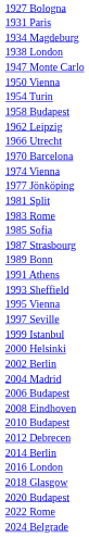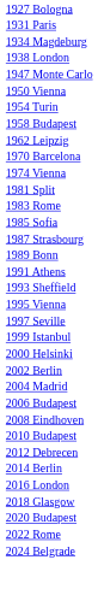 <table>
 <tr>
 <td><a href='#'>1927 Bologna</a></td>
 <td></td>
 <td></td>
 <td></td>
 </tr>
 <tr>
 <td><a href='#'>1931 Paris</a></td>
 <td></td>
 <td></td>
 <td></td>
 </tr>
 <tr>
 <td><a href='#'>1934 Magdeburg</a></td>
 <td></td>
 <td></td>
 <td></td>
 </tr>
 <tr>
 <td><a href='#'>1938 London</a></td>
 <td></td>
 <td></td>
 <td></td>
 </tr>
 <tr>
 <td><a href='#'>1947 Monte Carlo</a></td>
 <td></td>
 <td></td>
 <td></td>
 </tr>
 <tr>
 <td><a href='#'>1950 Vienna</a></td>
 <td></td>
 <td></td>
 <td></td>
 </tr>
 <tr>
 <td><a href='#'>1954 Turin</a></td>
 <td></td>
 <td></td>
 <td></td>
 </tr>
 <tr>
 <td><a href='#'>1958 Budapest</a></td>
 <td></td>
 <td></td>
 <td></td>
 </tr>
 <tr>
 <td><a href='#'>1962 Leipzig</a></td>
 <td></td>
 <td></td>
 <td></td>
 </tr>
 <tr>
-<td><a href='#'>1966 Utrecht</a></td>
-<td></td>
-<td></td>
-<td></td>
-</tr>
-<tr>
 <td><a href='#'>1970 Barcelona</a></td>
 <td></td>
 <td></td>
 <td></td>
 </tr>
 <tr>
 <td><a href='#'>1974 Vienna</a></td>
-<td></td>
-<td></td>
-<td></td>
-</tr>
-<tr>
-<td><a href='#'>1977 Jönköping</a></td>
 <td></td>
 <td></td>
 <td></td>
 </tr>
 <tr>
 <td><a href='#'>1981 Split</a></td>
 <td></td>
 <td></td>
 <td></td>
 </tr>
 <tr>
 <td><a href='#'>1983 Rome</a></td>
 <td></td>
 <td></td>
 <td></td>
 </tr>
 <tr>
 <td><a href='#'>1985 Sofia</a></td>
 <td></td>
 <td></td>
 <td></td>
 </tr>
 <tr>
 <td><a href='#'>1987 Strasbourg</a></td>
 <td></td>
 <td></td>
 <td></td>
 </tr>
 <tr>
 <td><a href='#'>1989 Bonn</a></td>
 <td></td>
 <td></td>
 <td></td>
 </tr>
 <tr>
 <td><a href='#'>1991 Athens</a></td>
 <td></td>
 <td></td>
 <td></td>
 </tr>
 <tr>
 <td><a href='#'>1993 Sheffield</a></td>
 <td></td>
 <td></td>
 <td></td>
 </tr>
 <tr>
 <td><a href='#'>1995 Vienna</a></td>
 <td></td>
 <td></td>
 <td></td>
 </tr>
 <tr>
 <td><a href='#'>1997 Seville</a></td>
 <td></td>
 <td></td>
 <td></td>
 </tr>
 <tr>
 <td><a href='#'>1999 Istanbul</a></td>
 <td></td>
 <td></td>
 <td></td>
 </tr>
 <tr>
 <td><a href='#'>2000 Helsinki</a></td>
 <td></td>
 <td></td>
 <td></td>
 </tr>
 <tr>
 <td><a href='#'>2002 Berlin</a></td>
 <td></td>
 <td></td>
 <td></td>
 </tr>
 <tr>
 <td><a href='#'>2004 Madrid</a></td>
 <td></td>
 <td></td>
 <td></td>
 </tr>
 <tr>
 <td><a href='#'>2006 Budapest</a></td>
 <td></td>
 <td></td>
 <td></td>
 </tr>
 <tr>
 <td><a href='#'>2008 Eindhoven</a></td>
 <td></td>
 <td></td>
 <td></td>
 </tr>
 <tr>
 <td><a href='#'>2010 Budapest</a></td>
 <td></td>
 <td></td>
 <td></td>
 </tr>
 <tr>
 <td><a href='#'>2012 Debrecen</a></td>
 <td></td>
 <td></td>
 <td></td>
 </tr>
 <tr>
 <td><a href='#'>2014 Berlin</a></td>
 <td></td>
 <td></td>
 <td></td>
 </tr>
 <tr>
 <td><a href='#'>2016 London</a></td>
 <td></td>
 <td></td>
 <td></td>
 </tr>
 <tr>
 <td><a href='#'>2018 Glasgow</a></td>
 <td></td>
 <td></td>
 <td></td>
 </tr>
 <tr>
 <td><a href='#'>2020 Budapest</a></td>
 <td></td>
 <td></td>
 <td></td>
 </tr>
 <tr>
 <td><a href='#'>2022 Rome</a></td>
 <td></td>
 <td></td>
 <td></td>
 </tr>
 <tr>
 <td><a href='#'>2024 Belgrade</a></td>
 <td></td>
 <td></td>
 <td></td>
 </tr>
 </table>
